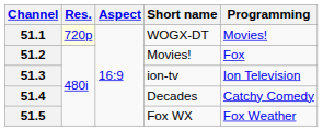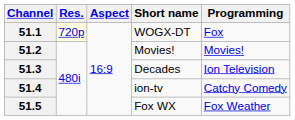 <table class="wikitable">
 <tr>
 <th scope = "col"><a href='#'>Channel</a></th>
 <th scope = "col"><a href='#'>Res.</a></th>
 <th scope = "col"><a href='#'>Aspect</a></th>
 <th scope = "col">Short name</th>
 <th scope = "col">Programming</th>
 </tr>
 <tr>
 <th scope = "row">51.1</th>
 <td style="background: lightyellow;"><a href='#'>720p</a></td>
 <td rowspan=5><a href='#'>16:9</a></td>
 <td>WOGX-DT</td>
-<td><a href='#'>Movies!</a></td>
+<td><a href='#'>Fox</a></td>
 </tr>
 <tr>
 <th scope = "row">51.2</th>
 <td rowspan=4><a href='#'>480i</a></td>
 <td>Movies!</td>
-<td><a href='#'>Fox</a></td>
+<td><a href='#'>Movies!</a></td>
 </tr>
 <tr>
 <th scope = "row">51.3</th>
-<td>ion-tv</td>
+<td>Decades</td>
 <td><a href='#'>Ion Television</a></td>
 </tr>
 <tr>
 <th scope = "row">51.4</th>
-<td>Decades</td>
+<td>ion-tv</td>
 <td><a href='#'>Catchy Comedy</a></td>
 </tr>
 <tr>
 <th scope = "row">51.5</th>
 <td>Fox WX</td>
 <td><a href='#'>Fox Weather</a></td>
 </tr>
 </table>
